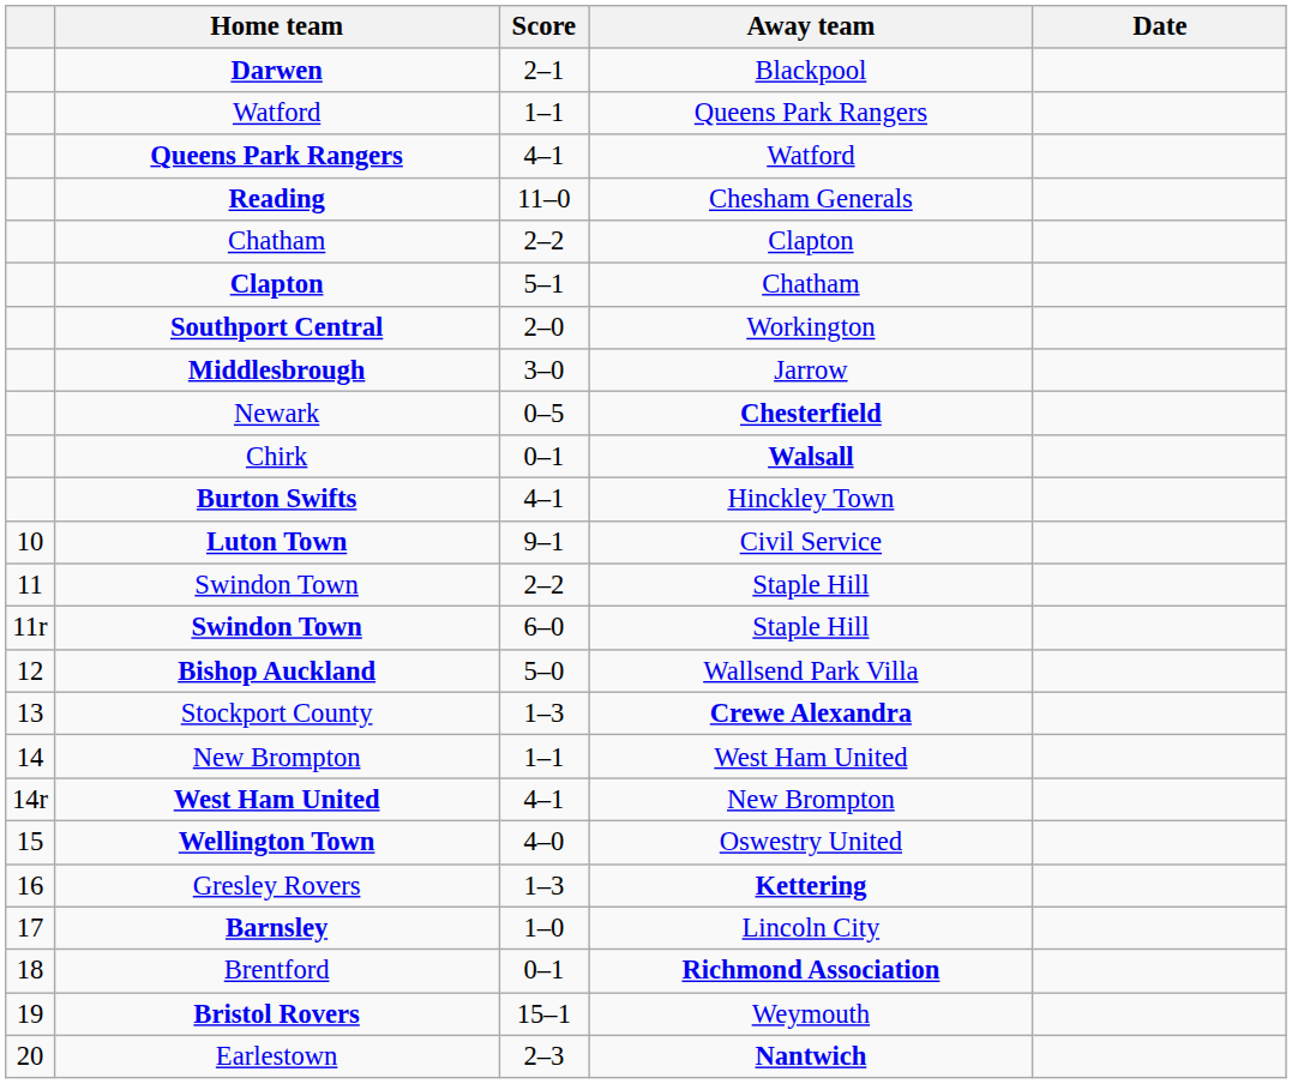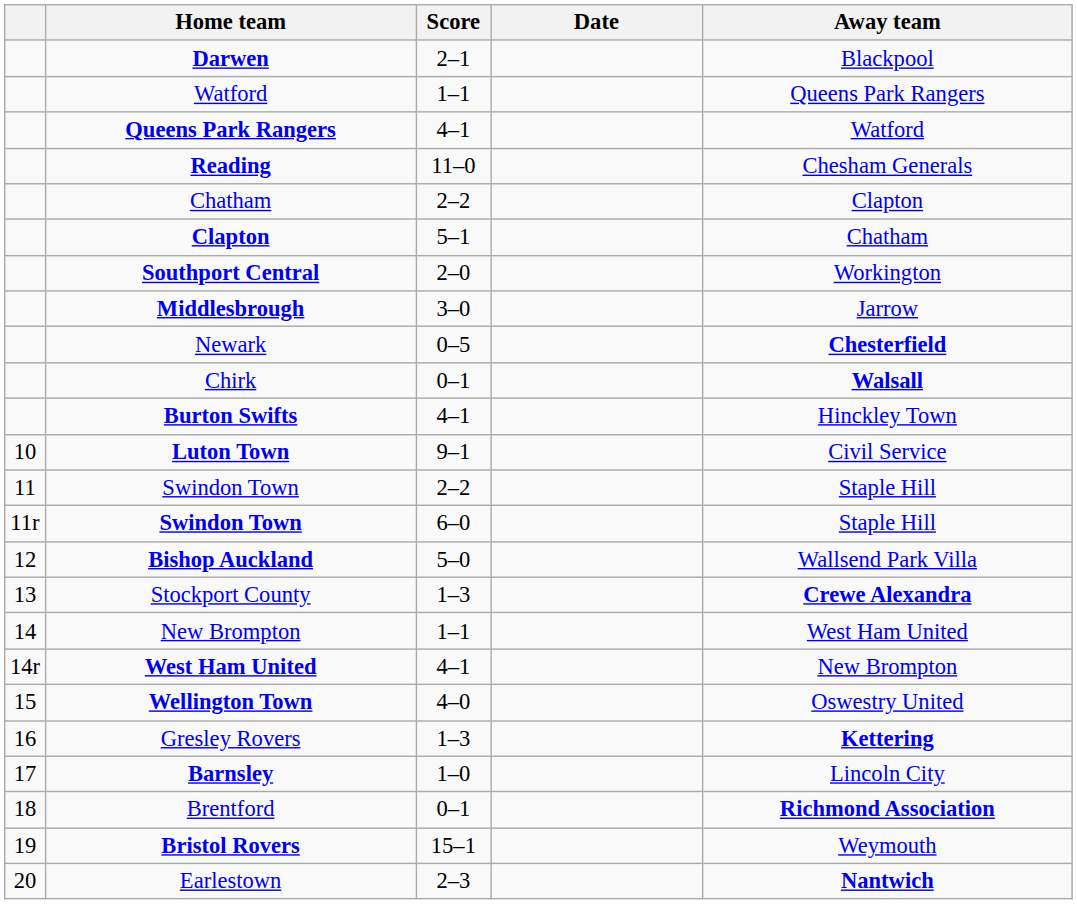 <table class="wikitable sortable" style="text-align:center; width:60%">
 <tr>
 <th style="width:3%"></th>
 <th style="width:35%">Home team</th>
 <th class="unsortable" style="width:7%">Score</th>
+<th style="width:20%">Date</th>
 <th style="width:35%">Away team</th>
-<th style="width:20%">Date</th>
 </tr>
 <tr>
 <td></td>
 <td><strong><a href='#'>Darwen</a></strong></td>
 <td>2–1</td>
+<td></td>
 <td><a href='#'>Blackpool</a></td>
-<td></td>
 </tr>
 <tr>
 <td></td>
 <td><a href='#'>Watford</a></td>
 <td>1–1</td>
+<td></td>
 <td><a href='#'>Queens Park Rangers</a></td>
-<td></td>
 </tr>
 <tr>
 <td></td>
 <td><strong><a href='#'>Queens Park Rangers</a></strong></td>
 <td>4–1</td>
+<td></td>
 <td><a href='#'>Watford</a></td>
-<td></td>
 </tr>
 <tr>
 <td></td>
 <td><strong><a href='#'>Reading</a></strong></td>
 <td>11–0</td>
+<td></td>
 <td><a href='#'>Chesham Generals</a></td>
-<td></td>
 </tr>
 <tr>
 <td></td>
 <td><a href='#'>Chatham</a></td>
 <td>2–2</td>
+<td></td>
 <td><a href='#'>Clapton</a></td>
-<td></td>
 </tr>
 <tr>
 <td></td>
 <td><strong><a href='#'>Clapton</a></strong></td>
 <td>5–1</td>
+<td></td>
 <td><a href='#'>Chatham</a></td>
-<td></td>
 </tr>
 <tr>
 <td></td>
 <td><strong><a href='#'>Southport Central</a></strong></td>
 <td>2–0</td>
+<td></td>
 <td><a href='#'>Workington</a></td>
-<td></td>
 </tr>
 <tr>
 <td></td>
 <td><strong><a href='#'>Middlesbrough</a></strong></td>
 <td>3–0</td>
+<td></td>
 <td><a href='#'>Jarrow</a></td>
-<td></td>
 </tr>
 <tr>
 <td></td>
 <td><a href='#'>Newark</a></td>
 <td>0–5</td>
+<td></td>
 <td><strong><a href='#'>Chesterfield</a></strong></td>
-<td></td>
 </tr>
 <tr>
 <td></td>
 <td><a href='#'>Chirk</a></td>
 <td>0–1</td>
+<td></td>
 <td><strong><a href='#'>Walsall</a></strong></td>
-<td></td>
 </tr>
 <tr>
 <td></td>
 <td><strong><a href='#'>Burton Swifts</a></strong></td>
 <td>4–1</td>
+<td></td>
 <td><a href='#'>Hinckley Town</a></td>
-<td></td>
 </tr>
 <tr>
 <td>10</td>
 <td><strong><a href='#'>Luton Town</a></strong></td>
 <td>9–1</td>
+<td></td>
 <td><a href='#'>Civil Service</a></td>
-<td></td>
 </tr>
 <tr>
 <td>11</td>
 <td><a href='#'>Swindon Town</a></td>
 <td>2–2</td>
+<td></td>
 <td><a href='#'>Staple Hill</a></td>
-<td></td>
 </tr>
 <tr>
 <td>11r</td>
 <td><strong><a href='#'>Swindon Town</a></strong></td>
 <td>6–0</td>
+<td></td>
 <td><a href='#'>Staple Hill</a></td>
-<td></td>
 </tr>
 <tr>
 <td>12</td>
 <td><strong><a href='#'>Bishop Auckland</a></strong></td>
 <td>5–0</td>
+<td></td>
 <td><a href='#'>Wallsend Park Villa</a></td>
-<td></td>
 </tr>
 <tr>
 <td>13</td>
 <td><a href='#'>Stockport County</a></td>
 <td>1–3</td>
+<td></td>
 <td><strong><a href='#'>Crewe Alexandra</a></strong></td>
-<td></td>
 </tr>
 <tr>
 <td>14</td>
 <td><a href='#'>New Brompton</a></td>
 <td>1–1</td>
+<td></td>
 <td><a href='#'>West Ham United</a></td>
-<td></td>
 </tr>
 <tr>
 <td>14r</td>
 <td><strong><a href='#'>West Ham United</a></strong></td>
 <td>4–1</td>
+<td></td>
 <td><a href='#'>New Brompton</a></td>
-<td></td>
 </tr>
 <tr>
 <td>15</td>
 <td><strong><a href='#'>Wellington Town</a></strong></td>
 <td>4–0</td>
+<td></td>
 <td><a href='#'>Oswestry United</a></td>
-<td></td>
 </tr>
 <tr>
 <td>16</td>
 <td><a href='#'>Gresley Rovers</a></td>
 <td>1–3</td>
+<td></td>
 <td><strong><a href='#'>Kettering</a></strong></td>
-<td></td>
 </tr>
 <tr>
 <td>17</td>
 <td><strong><a href='#'>Barnsley</a></strong></td>
 <td>1–0</td>
+<td></td>
 <td><a href='#'>Lincoln City</a></td>
-<td></td>
 </tr>
 <tr>
 <td>18</td>
 <td><a href='#'>Brentford</a></td>
 <td>0–1</td>
+<td></td>
 <td><strong><a href='#'>Richmond Association</a></strong></td>
-<td></td>
 </tr>
 <tr>
 <td>19</td>
 <td><strong><a href='#'>Bristol Rovers</a></strong></td>
 <td>15–1</td>
+<td></td>
 <td><a href='#'>Weymouth</a></td>
-<td></td>
 </tr>
 <tr>
 <td>20</td>
 <td><a href='#'>Earlestown</a></td>
 <td>2–3</td>
+<td></td>
 <td><strong><a href='#'>Nantwich</a></strong></td>
-<td></td>
 </tr>
 </table>
